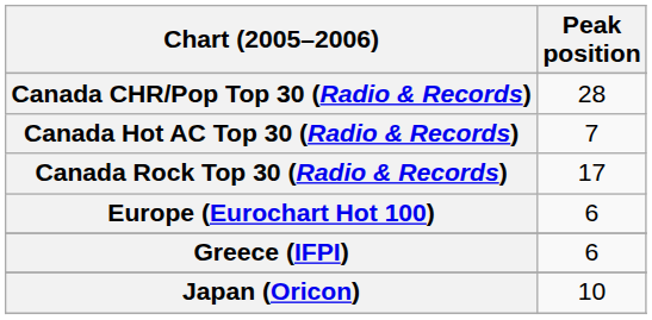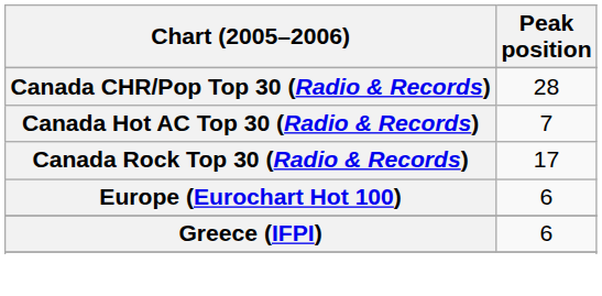 <table class="wikitable sortable plainrowheaders" style="text-align:center">
 <tr>
 <th>Chart (2005–2006)</th>
 <th>Peak<br>position</th>
 </tr>
 <tr>
 </tr>
 <tr>
 </tr>
 <tr>
 </tr>
 <tr>
 </tr>
 <tr>
 <th scope="row">Canada CHR/Pop Top 30 (<em><a href='#'>Radio & Records</a></em>)</th>
 <td>28</td>
 </tr>
 <tr>
 <th scope="row">Canada Hot AC Top 30 (<em><a href='#'>Radio & Records</a></em>)</th>
 <td>7</td>
 </tr>
 <tr>
 <th scope="row">Canada Rock Top 30 (<em><a href='#'>Radio & Records</a></em>)</th>
 <td>17</td>
 </tr>
 <tr>
 <th scope="row">Europe (<a href='#'>Eurochart Hot 100</a>)</th>
 <td>6</td>
 </tr>
 <tr>
 </tr>
 <tr>
 </tr>
 <tr>
 <th scope="row">Greece (<a href='#'>IFPI</a>)</th>
 <td>6</td>
 </tr>
 <tr>
 </tr>
 <tr>
 </tr>
 <tr>
 </tr>
 <tr>
-<th scope="row">Japan (<a href='#'>Oricon</a>)</th>
-<td>10</td>
-</tr>
-<tr>
 </tr>
 <tr>
 </tr>
 <tr>
 </tr>
 <tr>
 </tr>
 <tr>
 </tr>
 <tr>
 </tr>
 <tr>
 </tr>
 <tr>
 </tr>
 <tr>
 </tr>
 <tr>
 </tr>
 <tr>
 </tr>
 </table>
